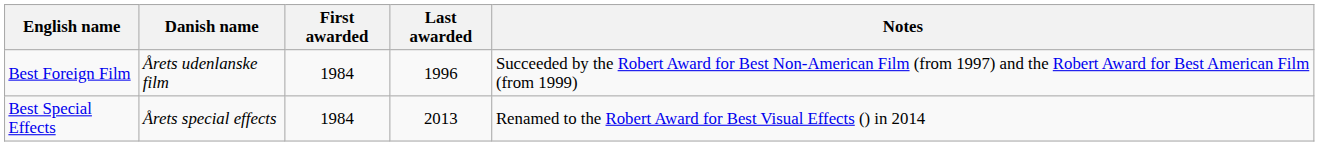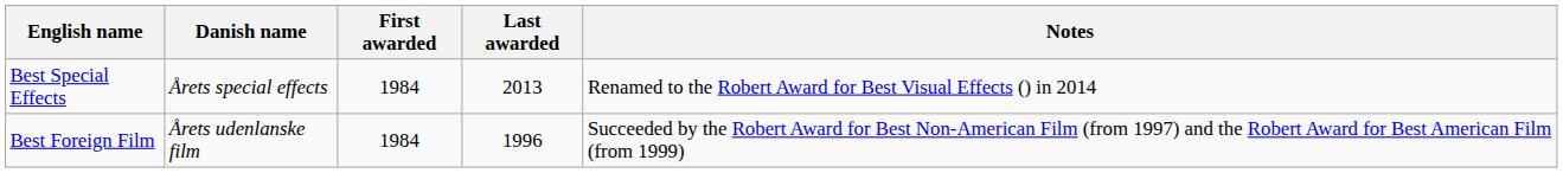 <table class="wikitable">
 <tr align="left">
 <th>English name</th>
 <th>Danish name</th>
 <th>First awarded</th>
 <th>Last awarded</th>
 <th>Notes</th>
 </tr>
 <tr>
+<td><a href='#'>Best Special Effects</a></td>
+<td><em>Årets special effects</em></td>
+<td align="center">1984</td>
+<td align="center">2013</td>
+<td>Renamed to the <a href='#'>Robert Award for Best Visual Effects</a> () in 2014</td>
+</tr>
+<tr>
 <td><a href='#'>Best Foreign Film</a></td>
 <td><em>Årets udenlanske film</em></td>
 <td align="center">1984</td>
 <td align="center">1996</td>
 <td>Succeeded by the <a href='#'>Robert Award for Best Non-American Film</a> (from 1997) and the <a href='#'>Robert Award for Best American Film</a> (from 1999)</td>
 </tr>
-<tr>
-<td><a href='#'>Best Special Effects</a></td>
-<td><em>Årets special effects</em></td>
-<td align="center">1984</td>
-<td align="center">2013</td>
-<td>Renamed to the <a href='#'>Robert Award for Best Visual Effects</a> () in 2014</td>
-</tr>
 </table>
